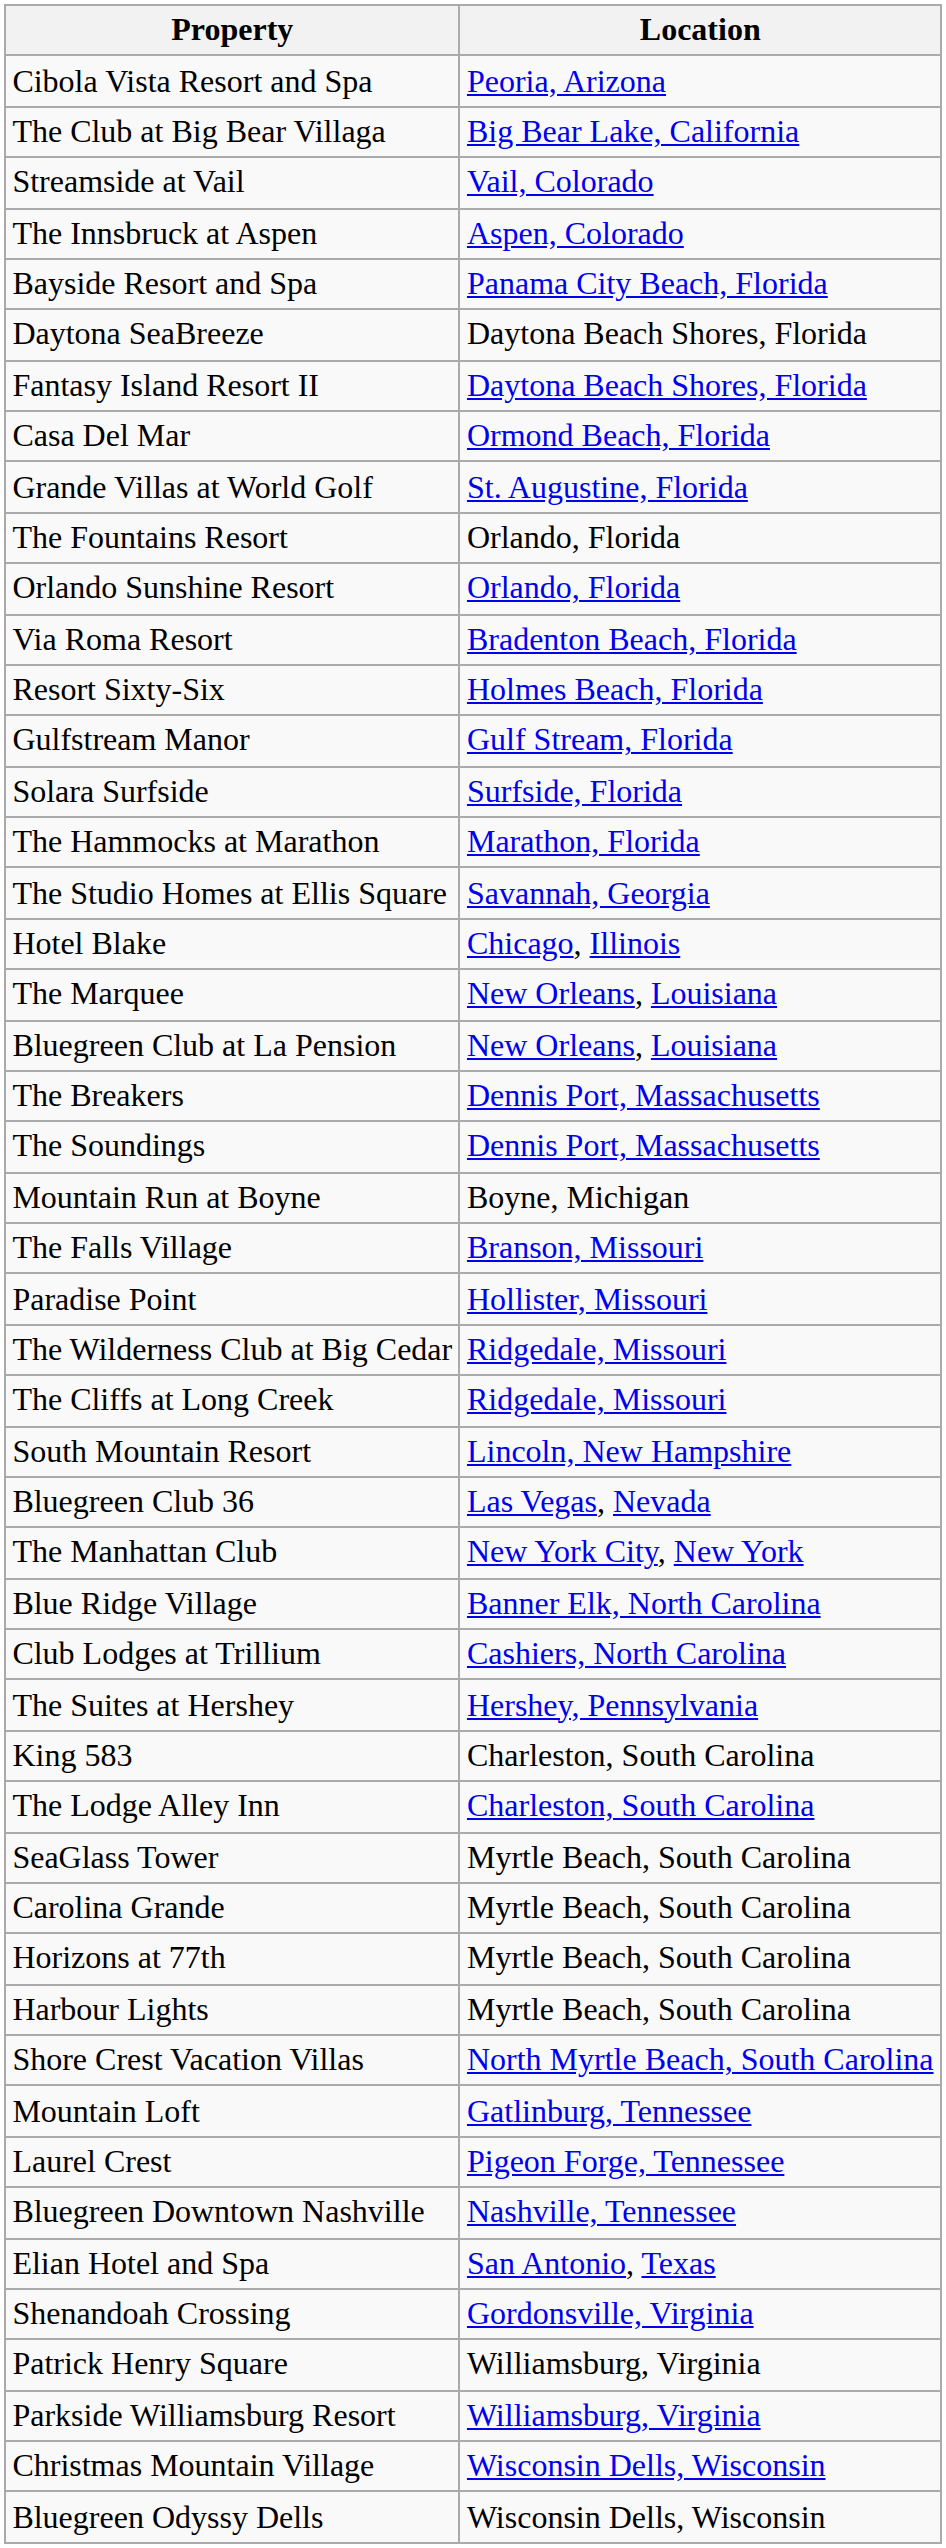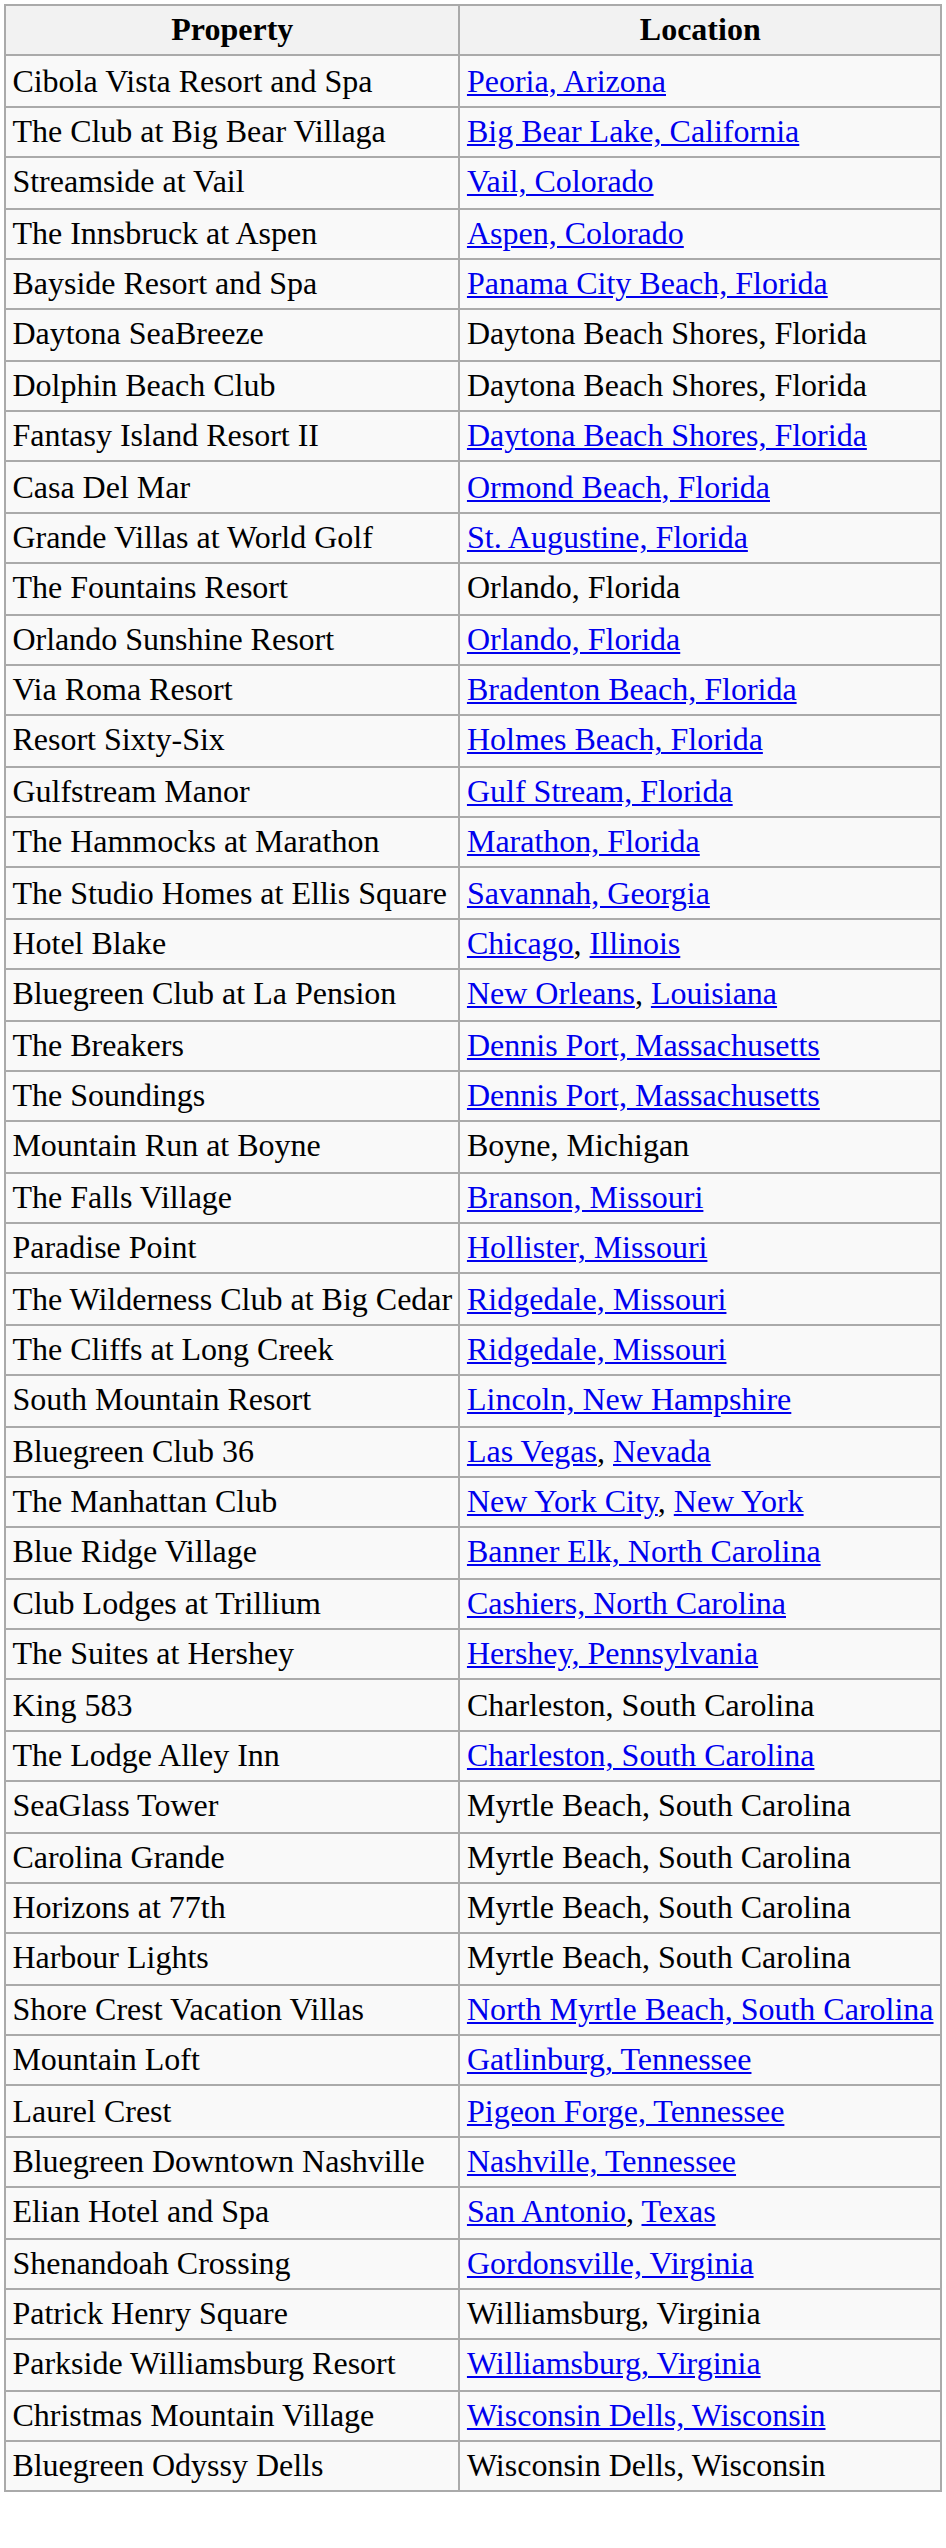 <table class="wikitable sortable">
 <tr>
 <th>Property</th>
 <th>Location</th>
 </tr>
 <tr>
 <td>Cibola Vista Resort and Spa</td>
 <td><a href='#'>Peoria, Arizona</a></td>
 </tr>
 <tr>
 <td>The Club at Big Bear Villaga</td>
 <td><a href='#'>Big Bear Lake, California</a></td>
 </tr>
 <tr>
 <td>Streamside at Vail</td>
 <td><a href='#'>Vail, Colorado</a></td>
 </tr>
 <tr>
 <td>The Innsbruck at Aspen</td>
 <td><a href='#'>Aspen, Colorado</a></td>
 </tr>
 <tr>
 <td>Bayside Resort and Spa</td>
 <td><a href='#'>Panama City Beach, Florida</a></td>
 </tr>
 <tr>
 <td>Daytona SeaBreeze</td>
+<td>Daytona Beach Shores, Florida</td>
+</tr>
+<tr>
+<td>Dolphin Beach Club</td>
 <td>Daytona Beach Shores, Florida</td>
 </tr>
 <tr>
 <td>Fantasy Island Resort II</td>
 <td><a href='#'>Daytona Beach Shores, Florida</a></td>
 </tr>
 <tr>
 <td>Casa Del Mar</td>
 <td><a href='#'>Ormond Beach, Florida</a></td>
 </tr>
 <tr>
 <td>Grande Villas at World Golf</td>
 <td><a href='#'>St. Augustine, Florida</a></td>
 </tr>
 <tr>
 <td>The Fountains Resort</td>
 <td>Orlando, Florida</td>
 </tr>
 <tr>
 <td>Orlando Sunshine Resort</td>
 <td><a href='#'>Orlando, Florida</a></td>
 </tr>
 <tr>
 <td>Via Roma Resort</td>
 <td><a href='#'>Bradenton Beach, Florida</a></td>
 </tr>
 <tr>
 <td>Resort Sixty-Six</td>
 <td><a href='#'>Holmes Beach, Florida</a></td>
 </tr>
 <tr>
 <td>Gulfstream Manor</td>
 <td><a href='#'>Gulf Stream, Florida</a></td>
 </tr>
 <tr>
-<td>Solara Surfside</td>
-<td><a href='#'>Surfside, Florida</a></td>
-</tr>
-<tr>
 <td>The Hammocks at Marathon</td>
 <td><a href='#'>Marathon, Florida</a></td>
 </tr>
 <tr>
 <td>The Studio Homes at Ellis Square</td>
 <td><a href='#'>Savannah, Georgia</a></td>
 </tr>
 <tr>
 <td>Hotel Blake</td>
 <td><a href='#'>Chicago</a>, <a href='#'>Illinois</a></td>
-</tr>
-<tr>
-<td>The Marquee</td>
-<td><a href='#'>New Orleans</a>, <a href='#'>Louisiana</a></td>
 </tr>
 <tr>
 <td>Bluegreen Club at La Pension</td>
 <td><a href='#'>New Orleans</a>, <a href='#'>Louisiana</a></td>
 </tr>
 <tr>
 <td>The Breakers</td>
 <td><a href='#'>Dennis Port, Massachusetts</a></td>
 </tr>
 <tr>
 <td>The Soundings</td>
 <td><a href='#'>Dennis Port, Massachusetts</a></td>
 </tr>
 <tr>
 <td>Mountain Run at Boyne</td>
 <td>Boyne, Michigan</td>
 </tr>
 <tr>
 <td>The Falls Village</td>
 <td><a href='#'>Branson, Missouri</a></td>
 </tr>
 <tr>
 <td>Paradise Point</td>
 <td><a href='#'>Hollister, Missouri</a></td>
 </tr>
 <tr>
 <td>The Wilderness Club at Big Cedar</td>
 <td><a href='#'>Ridgedale, Missouri</a></td>
 </tr>
 <tr>
 <td>The Cliffs at Long Creek</td>
 <td><a href='#'>Ridgedale, Missouri</a></td>
 </tr>
 <tr>
 <td>South Mountain Resort</td>
 <td><a href='#'>Lincoln, New Hampshire</a></td>
 </tr>
 <tr>
 <td>Bluegreen Club 36</td>
 <td><a href='#'>Las Vegas</a>, <a href='#'>Nevada</a></td>
 </tr>
 <tr>
 <td>The Manhattan Club</td>
 <td><a href='#'>New York City</a>, <a href='#'>New York</a></td>
 </tr>
 <tr>
 <td>Blue Ridge Village</td>
 <td><a href='#'>Banner Elk, North Carolina</a></td>
 </tr>
 <tr>
 <td>Club Lodges at Trillium</td>
 <td><a href='#'>Cashiers, North Carolina</a></td>
 </tr>
 <tr>
 <td>The Suites at Hershey</td>
 <td><a href='#'>Hershey, Pennsylvania</a></td>
 </tr>
 <tr>
 <td>King 583</td>
 <td>Charleston, South Carolina</td>
 </tr>
 <tr>
 <td>The Lodge Alley Inn</td>
 <td><a href='#'>Charleston, South Carolina</a></td>
 </tr>
 <tr>
 <td>SeaGlass Tower</td>
 <td>Myrtle Beach, South Carolina</td>
 </tr>
 <tr>
 <td>Carolina Grande</td>
 <td>Myrtle Beach, South Carolina</td>
 </tr>
 <tr>
 <td>Horizons at 77th</td>
 <td>Myrtle Beach, South Carolina</td>
 </tr>
 <tr>
 <td>Harbour Lights</td>
 <td>Myrtle Beach, South Carolina</td>
 </tr>
 <tr>
 <td>Shore Crest Vacation Villas</td>
 <td><a href='#'>North Myrtle Beach, South Carolina</a></td>
 </tr>
 <tr>
 <td>Mountain Loft</td>
 <td><a href='#'>Gatlinburg, Tennessee</a></td>
 </tr>
 <tr>
 <td>Laurel Crest</td>
 <td><a href='#'>Pigeon Forge, Tennessee</a></td>
 </tr>
 <tr>
 <td>Bluegreen Downtown Nashville</td>
 <td><a href='#'>Nashville, Tennessee</a></td>
 </tr>
 <tr>
 <td>Elian Hotel and Spa</td>
 <td><a href='#'>San Antonio</a>, <a href='#'>Texas</a></td>
 </tr>
 <tr>
 <td>Shenandoah Crossing</td>
 <td><a href='#'>Gordonsville, Virginia</a></td>
 </tr>
 <tr>
 <td>Patrick Henry Square</td>
 <td>Williamsburg, Virginia</td>
 </tr>
 <tr>
 <td>Parkside Williamsburg Resort</td>
 <td><a href='#'>Williamsburg, Virginia</a></td>
 </tr>
 <tr>
 <td>Christmas Mountain Village</td>
 <td><a href='#'>Wisconsin Dells, Wisconsin</a></td>
 </tr>
 <tr>
 <td>Bluegreen Odyssy Dells</td>
 <td>Wisconsin Dells, Wisconsin</td>
 </tr>
 </table>
